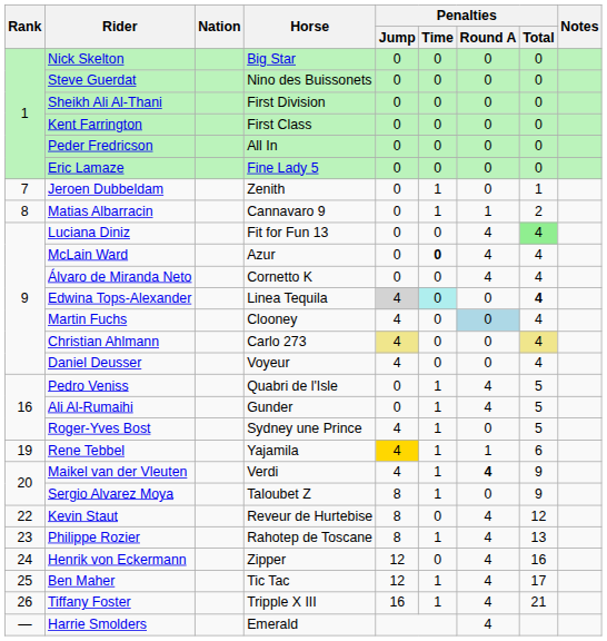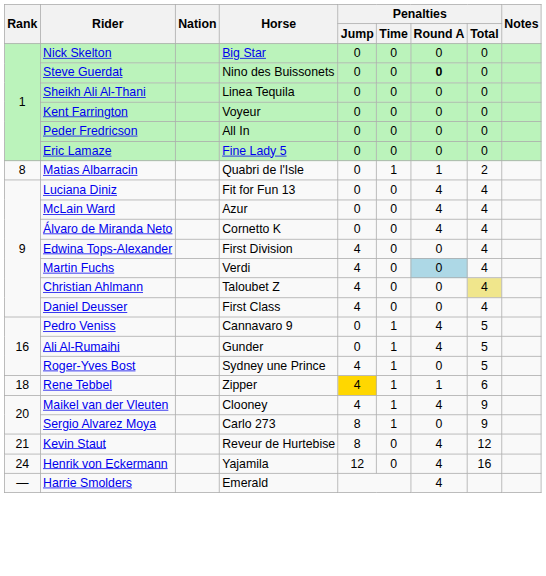 <table class="wikitable sortable" style="text-align:center">
 <tr>
 <th rowspan="2">Rank</th>
 <th rowspan="2">Rider</th>
 <th rowspan=2>Nation</th>
 <th rowspan="2">Horse</th>
 <th colspan=4>Penalties</th>
 <th rowspan=2>Notes</th>
 </tr>
 <tr>
 <th>Jump</th>
 <th>Time</th>
 <th>Round A</th>
 <th>Total</th>
 </tr>
 <tr bgcolor=bbf3bb>
 <td rowspan="6">1</td>
 <td align=left><a href='#'>Nick Skelton</a></td>
 <td align=left></td>
 <td align=left><a href='#'>Big Star</a></td>
 <td>0</td>
 <td>0</td>
 <td>0</td>
 <td>0</td>
 <td></td>
 </tr>
 <tr bgcolor=bbf3bb>
 <td align=left><a href='#'>Steve Guerdat</a></td>
 <td align=left></td>
 <td align=left>Nino des Buissonets</td>
 <td>0</td>
 <td>0</td>
-<td>0</td>
+<td><strong>0</strong></td>
 <td>0</td>
 <td></td>
 </tr>
 <tr bgcolor=bbf3bb>
 <td align=left><a href='#'>Sheikh Ali Al-Thani</a></td>
 <td align=left></td>
-<td align=left>First Division</td>
+<td align=left>Linea Tequila</td>
 <td>0</td>
 <td>0</td>
 <td>0</td>
 <td>0</td>
 <td></td>
 </tr>
 <tr bgcolor=bbf3bb>
 <td align=left><a href='#'>Kent Farrington</a></td>
 <td align=left></td>
-<td align=left>First Class</td>
+<td align=left>Voyeur</td>
 <td>0</td>
 <td>0</td>
 <td>0</td>
 <td>0</td>
 <td></td>
 </tr>
 <tr bgcolor=bbf3bb>
 <td align=left><a href='#'>Peder Fredricson</a></td>
 <td align=left></td>
 <td align=left>All In</td>
 <td>0</td>
 <td>0</td>
 <td>0</td>
 <td>0</td>
 <td></td>
 </tr>
 <tr bgcolor=bbf3bb>
 <td align=left><a href='#'>Eric Lamaze</a></td>
 <td align=left></td>
 <td align=left><a href='#'>Fine Lady 5</a></td>
 <td>0</td>
 <td>0</td>
 <td>0</td>
 <td>0</td>
 <td></td>
 </tr>
 <tr>
-<td>7</td>
-<td align=left><a href='#'>Jeroen Dubbeldam</a></td>
-<td align=left></td>
-<td align=left>Zenith</td>
-<td>0</td>
-<td>1</td>
-<td>0</td>
-<td>1</td>
-<td></td>
-</tr>
-<tr>
 <td>8</td>
 <td align=left><a href='#'>Matias Albarracin</a></td>
 <td align=left></td>
-<td align=left>Cannavaro 9</td>
+<td align=left>Quabri de l'Isle</td>
 <td>0</td>
 <td>1</td>
 <td>1</td>
 <td>2</td>
 <td></td>
 </tr>
 <tr>
 <td rowspan="7">9</td>
 <td align=left><a href='#'>Luciana Diniz</a></td>
 <td align=left></td>
 <td align=left>Fit for Fun 13</td>
 <td>0</td>
 <td>0</td>
 <td>4</td>
-<td style="background: lightgreen;">4</td>
+<td>4</td>
 <td></td>
 </tr>
 <tr>
 <td align=left><a href='#'>McLain Ward</a></td>
 <td align=left></td>
 <td align=left>Azur</td>
 <td>0</td>
-<td><strong>0</strong></td>
+<td>0</td>
 <td>4</td>
 <td>4</td>
 <td></td>
 </tr>
 <tr>
 <td align=left><a href='#'>Álvaro de Miranda Neto</a></td>
 <td align=left></td>
 <td align=left>Cornetto K</td>
 <td>0</td>
 <td>0</td>
 <td>4</td>
 <td>4</td>
 <td></td>
 </tr>
 <tr>
 <td align=left><a href='#'>Edwina Tops-Alexander</a></td>
 <td align=left></td>
-<td align=left>Linea Tequila</td>
-<td style="background: lightgrey;">4</td>
-<td style="background: paleturquoise;">0</td>
+<td align=left>First Division</td>
+<td>4</td>
 <td>0</td>
-<td><strong>4</strong></td>
+<td>0</td>
+<td>4</td>
 <td></td>
 </tr>
 <tr>
 <td align=left><a href='#'>Martin Fuchs</a></td>
 <td align=left></td>
-<td align=left>Clooney</td>
+<td align=left>Verdi</td>
 <td>4</td>
 <td>0</td>
 <td style="background: lightblue;">0</td>
 <td>4</td>
 <td></td>
 </tr>
 <tr>
 <td align=left><a href='#'>Christian Ahlmann</a></td>
 <td align=left></td>
-<td align=left>Carlo 273</td>
-<td style="background: khaki;">4</td>
+<td align=left>Taloubet Z</td>
+<td>4</td>
 <td>0</td>
 <td>0</td>
 <td style="background: khaki;">4</td>
 <td></td>
 </tr>
 <tr>
 <td align=left><a href='#'>Daniel Deusser</a></td>
 <td align=left></td>
-<td align=left>Voyeur</td>
+<td align=left>First Class</td>
 <td>4</td>
 <td>0</td>
 <td>0</td>
 <td>4</td>
 <td></td>
 </tr>
 <tr>
 <td rowspan="3">16</td>
 <td align=left><a href='#'>Pedro Veniss</a></td>
 <td align=left></td>
-<td align=left>Quabri de l'Isle</td>
+<td align=left>Cannavaro 9</td>
 <td>0</td>
 <td>1</td>
 <td>4</td>
 <td>5</td>
 <td></td>
 </tr>
 <tr>
 <td align=left><a href='#'>Ali Al-Rumaihi</a></td>
 <td align=left></td>
 <td align=left>Gunder</td>
 <td>0</td>
 <td>1</td>
 <td>4</td>
 <td>5</td>
 <td></td>
 </tr>
 <tr>
 <td align=left><a href='#'>Roger-Yves Bost</a></td>
 <td align=left></td>
 <td align=left>Sydney une Prince</td>
 <td>4</td>
 <td>1</td>
 <td>0</td>
 <td>5</td>
 <td></td>
 </tr>
 <tr>
-<td>19</td>
+<td>18</td>
 <td align=left><a href='#'>Rene Tebbel</a></td>
 <td align=left></td>
-<td align=left>Yajamila</td>
+<td align=left>Zipper</td>
 <td style="background: gold;">4</td>
 <td>1</td>
 <td>1</td>
 <td>6</td>
 <td></td>
 </tr>
 <tr>
 <td rowspan="2">20</td>
 <td align=left><a href='#'>Maikel van der Vleuten</a></td>
 <td align=left></td>
-<td align=left>Verdi</td>
+<td align=left>Clooney</td>
 <td>4</td>
 <td>1</td>
-<td><strong>4</strong></td>
+<td>4</td>
 <td>9</td>
 <td></td>
 </tr>
 <tr>
 <td align=left><a href='#'>Sergio Alvarez Moya</a></td>
 <td align=left></td>
-<td align=left>Taloubet Z</td>
+<td align=left>Carlo 273</td>
 <td>8</td>
 <td>1</td>
 <td>0</td>
 <td>9</td>
 <td></td>
 </tr>
 <tr>
-<td>22</td>
+<td>21</td>
 <td align=left><a href='#'>Kevin Staut</a></td>
 <td align=left></td>
 <td align=left>Reveur de Hurtebise</td>
 <td>8</td>
 <td>0</td>
 <td>4</td>
 <td>12</td>
 <td></td>
 </tr>
 <tr>
-<td>23</td>
-<td align=left><a href='#'>Philippe Rozier</a></td>
-<td align=left></td>
-<td align=left>Rahotep de Toscane</td>
-<td>8</td>
-<td>1</td>
-<td>4</td>
-<td>13</td>
-<td></td>
-</tr>
-<tr>
 <td>24</td>
 <td align=left><a href='#'>Henrik von Eckermann</a></td>
 <td align=left></td>
-<td align=left>Zipper</td>
+<td align=left>Yajamila</td>
 <td>12</td>
 <td>0</td>
 <td>4</td>
 <td>16</td>
-<td></td>
-</tr>
-<tr>
-<td>25</td>
-<td align=left><a href='#'>Ben Maher</a></td>
-<td align=left></td>
-<td align=left>Tic Tac</td>
-<td>12</td>
-<td>1</td>
-<td>4</td>
-<td>17</td>
-<td></td>
-</tr>
-<tr>
-<td>26</td>
-<td align=left><a href='#'>Tiffany Foster</a></td>
-<td align=left></td>
-<td align=left>Tripple X III</td>
-<td>16</td>
-<td>1</td>
-<td>4</td>
-<td>21</td>
 <td></td>
 </tr>
 <tr>
 <td data-sort-value=27>—</td>
 <td align=left><a href='#'>Harrie Smolders</a></td>
 <td align=left></td>
 <td align=left>Emerald</td>
 <td colspan=2 data-sort-value=99></td>
 <td>4</td>
 <td data-sort-value=99></td>
 <td></td>
 </tr>
 </table>
